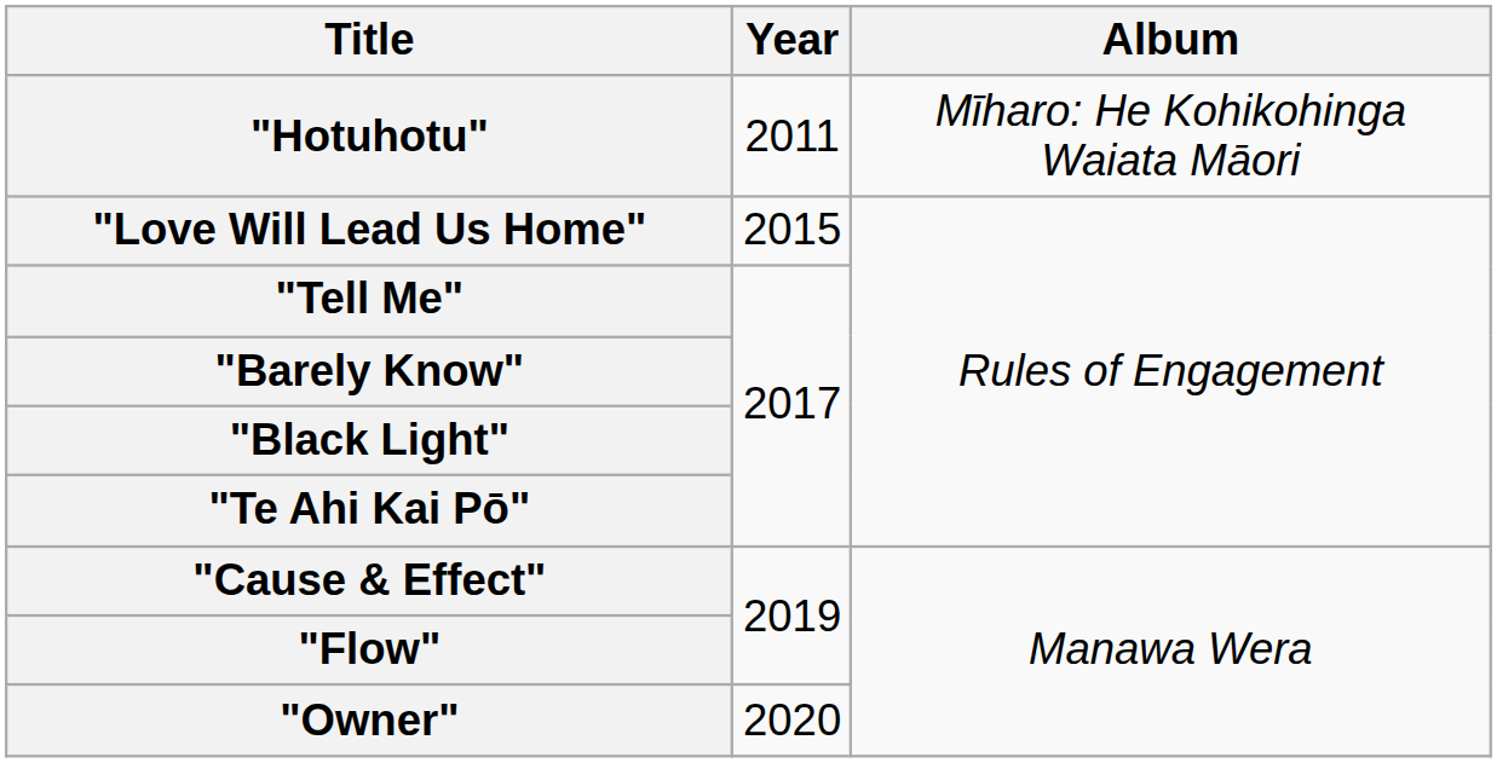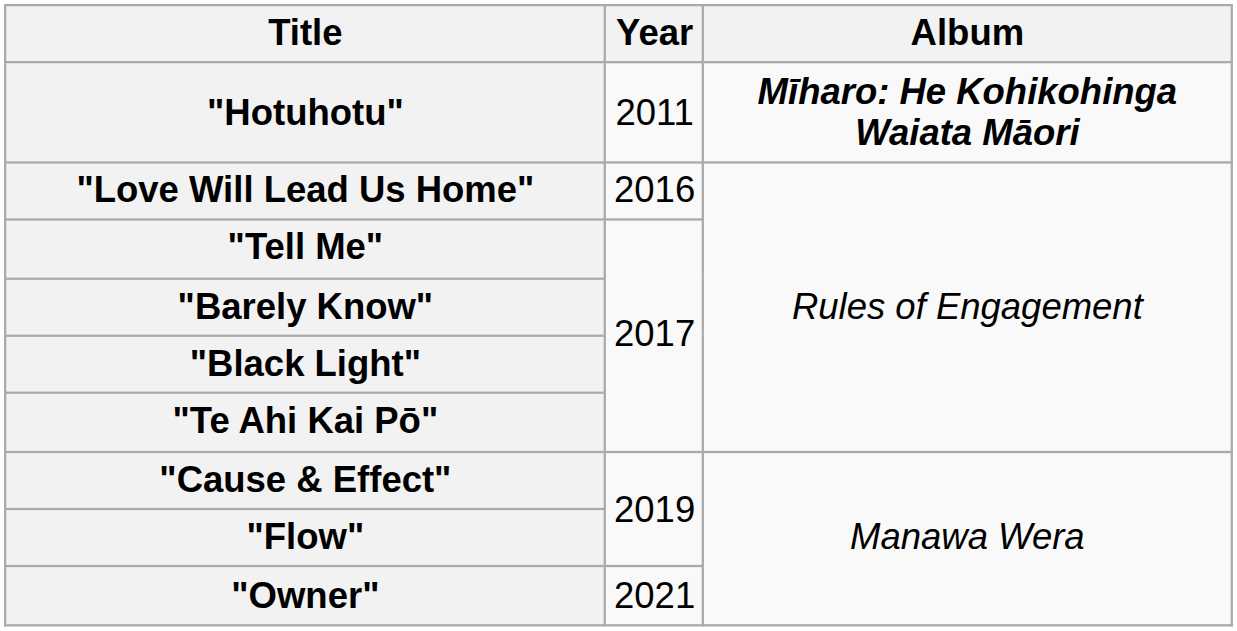 <table class="wikitable plainrowheaders" style="text-align:center;">
 <tr>
 <th scope="col" rowspan="1" style="width:16em;">Title</th>
 <th scope="col" rowspan="1" style="width:1em;">Year</th>
 <th scope="col" rowspan="1" style="width:14em;">Album</th>
 </tr>
 <tr>
 <th scope="row">"Hotuhotu"<br></th>
 <td>2011</td>
-<td><em>Mīharo: He Kohikohinga Waiata Māori</em></td>
+<td><strong><em>Mīharo: He Kohikohinga Waiata Māori</em></strong></td>
 </tr>
 <tr>
 <th scope="row">"Love Will Lead Us Home"</th>
-<td>2015</td>
+<td>2016</td>
 <td rowspan="5"><em>Rules of Engagement</em></td>
 </tr>
 <tr>
 <th scope="row">"Tell Me"<br></th>
 <td rowspan="4">2017</td>
 </tr>
 <tr>
 <th scope="row">"Barely Know"<br></th>
 </tr>
 <tr>
 <th scope="row">"Black Light"<br></th>
 </tr>
 <tr>
 <th scope="row">"Te Ahi Kai Pō"</th>
 </tr>
 <tr>
 <th scope="row">"Cause & Effect"</th>
 <td rowspan="2">2019</td>
 <td rowspan="3"><em>Manawa Wera</em></td>
 </tr>
 <tr>
 <th scope="row">"Flow"</th>
 </tr>
 <tr>
 <th scope="row">"Owner"</th>
-<td>2020</td>
+<td>2021</td>
 </tr>
 </table>
